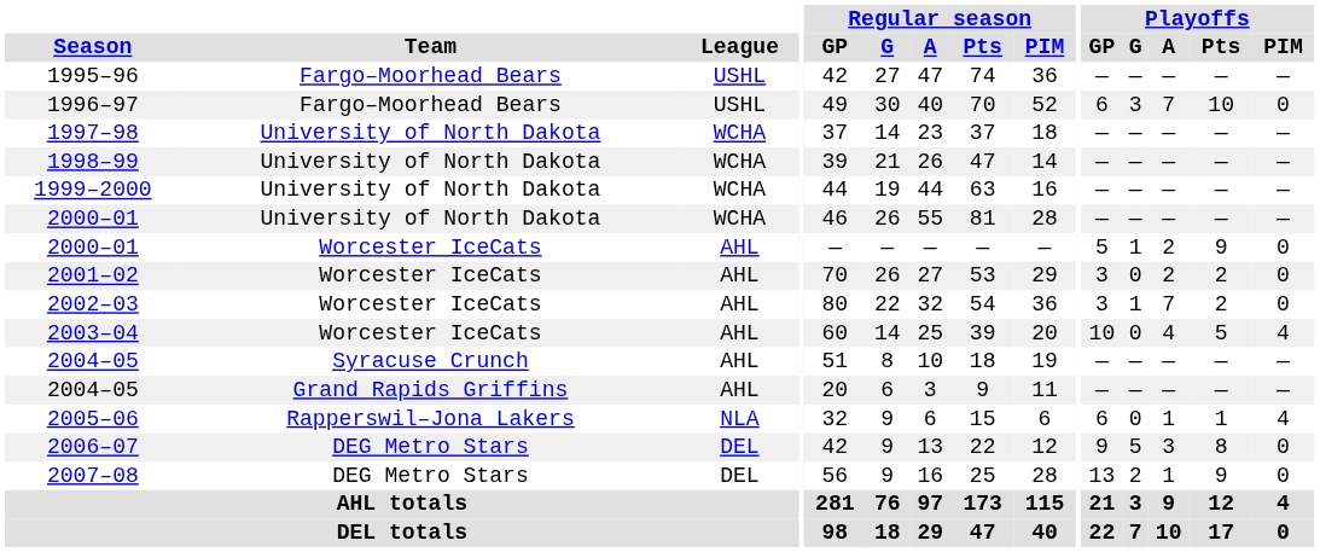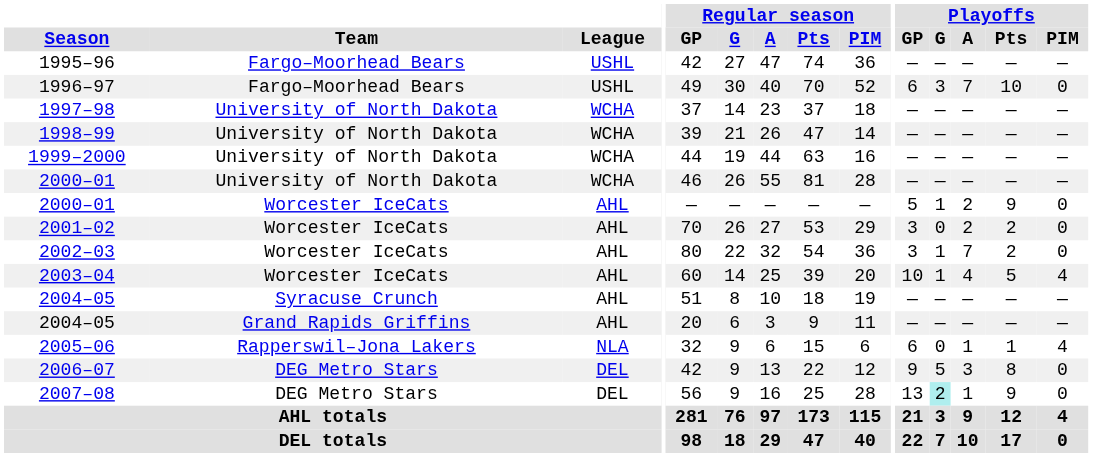 <table border="0" cellpadding="1" cellspacing="0" style="text-align:center; width:60em">
 <tr bgcolor="#e0e0e0">
 <th colspan="3" bgcolor="#ffffff"></th>
 <th rowspan="99" bgcolor="#ffffff"></th>
 <th colspan="5"><a href='#'>Regular season</a></th>
 <th rowspan="99" bgcolor="#ffffff"></th>
 <th colspan="5"><a href='#'>Playoffs</a></th>
 </tr>
 <tr bgcolor="#e0e0e0">
 <th><a href='#'>Season</a></th>
 <th>Team</th>
 <th>League</th>
 <th>GP</th>
 <th><a href='#'>G</a></th>
 <th><a href='#'>A</a></th>
 <th><a href='#'>Pts</a></th>
 <th><a href='#'>PIM</a></th>
 <th>GP</th>
 <th>G</th>
 <th>A</th>
 <th>Pts</th>
 <th>PIM</th>
 </tr>
 <tr>
 <td>1995–96</td>
 <td><a href='#'>Fargo–Moorhead Bears</a></td>
 <td><a href='#'>USHL</a></td>
 <td>42</td>
 <td>27</td>
 <td>47</td>
 <td>74</td>
 <td>36</td>
 <td>—</td>
 <td>—</td>
 <td>—</td>
 <td>—</td>
 <td>—</td>
 </tr>
 <tr bgcolor="#f0f0f0">
 <td>1996–97</td>
 <td>Fargo–Moorhead Bears</td>
 <td>USHL</td>
 <td>49</td>
 <td>30</td>
 <td>40</td>
 <td>70</td>
 <td>52</td>
 <td>6</td>
 <td>3</td>
 <td>7</td>
 <td>10</td>
 <td>0</td>
 </tr>
 <tr>
 <td><a href='#'>1997–98</a></td>
 <td><a href='#'>University of North Dakota</a></td>
 <td><a href='#'>WCHA</a></td>
 <td>37</td>
 <td>14</td>
 <td>23</td>
 <td>37</td>
 <td>18</td>
 <td>—</td>
 <td>—</td>
 <td>—</td>
 <td>—</td>
 <td>—</td>
 </tr>
 <tr bgcolor="#f0f0f0">
 <td><a href='#'>1998–99</a></td>
 <td>University of North Dakota</td>
 <td>WCHA</td>
 <td>39</td>
 <td>21</td>
 <td>26</td>
 <td>47</td>
 <td>14</td>
 <td>—</td>
 <td>—</td>
 <td>—</td>
 <td>—</td>
 <td>—</td>
 </tr>
 <tr>
 <td><a href='#'>1999–2000</a></td>
 <td>University of North Dakota</td>
 <td>WCHA</td>
 <td>44</td>
 <td>19</td>
 <td>44</td>
 <td>63</td>
 <td>16</td>
 <td>—</td>
 <td>—</td>
 <td>—</td>
 <td>—</td>
 <td>—</td>
 </tr>
 <tr bgcolor="#f0f0f0">
 <td><a href='#'>2000–01</a></td>
 <td>University of North Dakota</td>
 <td>WCHA</td>
 <td>46</td>
 <td>26</td>
 <td>55</td>
 <td>81</td>
 <td>28</td>
 <td>—</td>
 <td>—</td>
 <td>—</td>
 <td>—</td>
 <td>—</td>
 </tr>
 <tr>
 <td><a href='#'>2000–01</a></td>
 <td><a href='#'>Worcester IceCats</a></td>
 <td><a href='#'>AHL</a></td>
 <td>—</td>
 <td>—</td>
 <td>—</td>
 <td>—</td>
 <td>—</td>
 <td>5</td>
 <td>1</td>
 <td>2</td>
 <td>9</td>
 <td>0</td>
 </tr>
 <tr bgcolor="#f0f0f0">
 <td><a href='#'>2001–02</a></td>
 <td>Worcester IceCats</td>
 <td>AHL</td>
 <td>70</td>
 <td>26</td>
 <td>27</td>
 <td>53</td>
 <td>29</td>
 <td>3</td>
 <td>0</td>
 <td>2</td>
 <td>2</td>
 <td>0</td>
 </tr>
 <tr>
 <td><a href='#'>2002–03</a></td>
 <td>Worcester IceCats</td>
 <td>AHL</td>
 <td>80</td>
 <td>22</td>
 <td>32</td>
 <td>54</td>
 <td>36</td>
 <td>3</td>
 <td>1</td>
 <td>7</td>
 <td>2</td>
 <td>0</td>
 </tr>
 <tr bgcolor="#f0f0f0">
 <td><a href='#'>2003–04</a></td>
 <td>Worcester IceCats</td>
 <td>AHL</td>
 <td>60</td>
 <td>14</td>
 <td>25</td>
 <td>39</td>
 <td>20</td>
 <td>10</td>
-<td>0</td>
+<td>1</td>
 <td>4</td>
 <td>5</td>
 <td>4</td>
 </tr>
 <tr>
 <td><a href='#'>2004–05</a></td>
 <td><a href='#'>Syracuse Crunch</a></td>
 <td>AHL</td>
 <td>51</td>
 <td>8</td>
 <td>10</td>
 <td>18</td>
 <td>19</td>
 <td>—</td>
 <td>—</td>
 <td>—</td>
 <td>—</td>
 <td>—</td>
 </tr>
 <tr bgcolor="#f0f0f0">
 <td>2004–05</td>
 <td><a href='#'>Grand Rapids Griffins</a></td>
 <td>AHL</td>
 <td>20</td>
 <td>6</td>
 <td>3</td>
 <td>9</td>
 <td>11</td>
 <td>—</td>
 <td>—</td>
 <td>—</td>
 <td>—</td>
 <td>—</td>
 </tr>
 <tr>
 <td><a href='#'>2005–06</a></td>
 <td><a href='#'>Rapperswil–Jona Lakers</a></td>
 <td><a href='#'>NLA</a></td>
 <td>32</td>
 <td>9</td>
 <td>6</td>
 <td>15</td>
 <td>6</td>
 <td>6</td>
 <td>0</td>
 <td>1</td>
 <td>1</td>
 <td>4</td>
 </tr>
 <tr bgcolor="#f0f0f0">
 <td><a href='#'>2006–07</a></td>
 <td><a href='#'>DEG Metro Stars</a></td>
 <td><a href='#'>DEL</a></td>
 <td>42</td>
 <td>9</td>
 <td>13</td>
 <td>22</td>
 <td>12</td>
 <td>9</td>
 <td>5</td>
 <td>3</td>
 <td>8</td>
 <td>0</td>
 </tr>
 <tr>
 <td><a href='#'>2007–08</a></td>
 <td>DEG Metro Stars</td>
 <td>DEL</td>
 <td>56</td>
 <td>9</td>
 <td>16</td>
 <td>25</td>
 <td>28</td>
 <td>13</td>
-<td>2</td>
+<td style="background: paleturquoise;">2</td>
 <td>1</td>
 <td>9</td>
 <td>0</td>
 </tr>
 <tr bgcolor="#e0e0e0">
 <th colspan="3">AHL totals</th>
 <th>281</th>
 <th>76</th>
 <th>97</th>
 <th>173</th>
 <th>115</th>
 <th>21</th>
 <th>3</th>
 <th>9</th>
 <th>12</th>
 <th>4</th>
 </tr>
 <tr bgcolor="#e0e0e0">
 <th colspan="3">DEL totals</th>
 <th>98</th>
 <th>18</th>
 <th>29</th>
 <th>47</th>
 <th>40</th>
 <th>22</th>
 <th>7</th>
 <th>10</th>
 <th>17</th>
 <th>0</th>
 </tr>
 </table>
